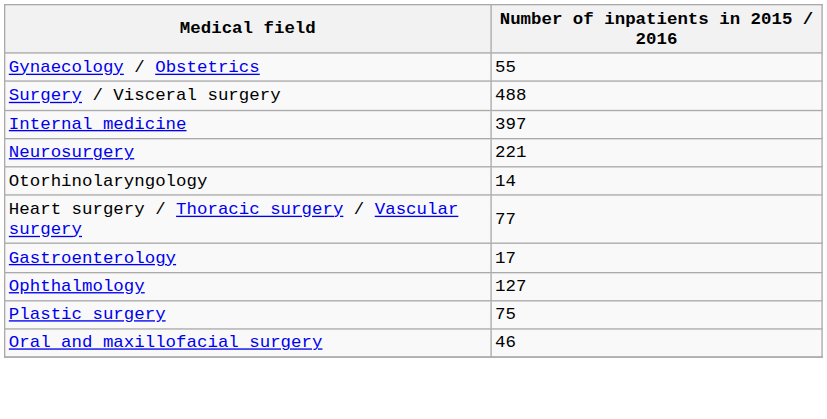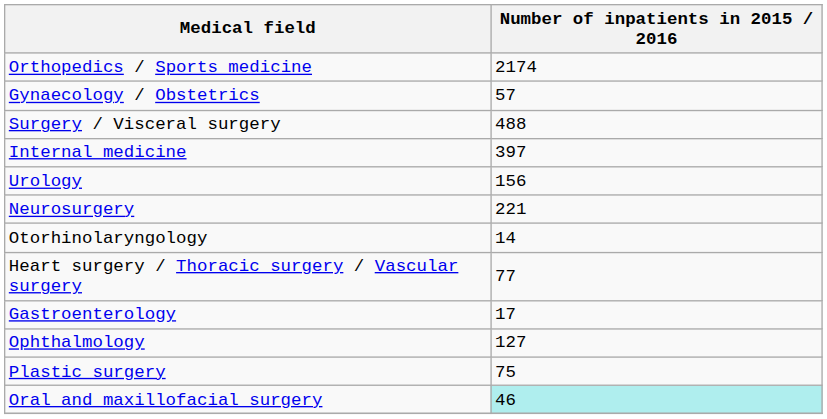 <table class="wikitable sortable">
 <tr>
 <th>Medical field</th>
 <th>Number of inpatients in 2015 / 2016</th>
 </tr>
 <tr>
+<td><a href='#'>Orthopedics</a> / <a href='#'>Sports medicine</a></td>
+<td>2174</td>
+</tr>
+<tr>
 <td><a href='#'>Gynaecology</a> / <a href='#'>Obstetrics</a></td>
-<td>55</td>
+<td>57</td>
 </tr>
 <tr>
 <td><a href='#'>Surgery</a> / Visceral surgery</td>
 <td>488</td>
 </tr>
 <tr>
 <td><a href='#'>Internal medicine</a></td>
 <td>397</td>
+</tr>
+<tr>
+<td><a href='#'>Urology</a></td>
+<td>156</td>
 </tr>
 <tr>
 <td><a href='#'>Neurosurgery</a></td>
 <td>221</td>
 </tr>
 <tr>
 <td>Otorhinolaryngology</td>
 <td>14</td>
 </tr>
 <tr>
 <td>Heart surgery / <a href='#'>Thoracic surgery</a> / <a href='#'>Vascular surgery</a></td>
 <td>77</td>
 </tr>
 <tr>
 <td><a href='#'>Gastroenterology</a></td>
 <td>17</td>
 </tr>
 <tr>
 <td><a href='#'>Ophthalmology</a></td>
 <td>127</td>
 </tr>
 <tr>
 <td><a href='#'>Plastic surgery</a></td>
 <td>75</td>
 </tr>
 <tr>
 <td><a href='#'>Oral and maxillofacial surgery</a></td>
-<td>46</td>
+<td style="background: paleturquoise;">46</td>
 </tr>
 <tr>
 </tr>
 </table>
